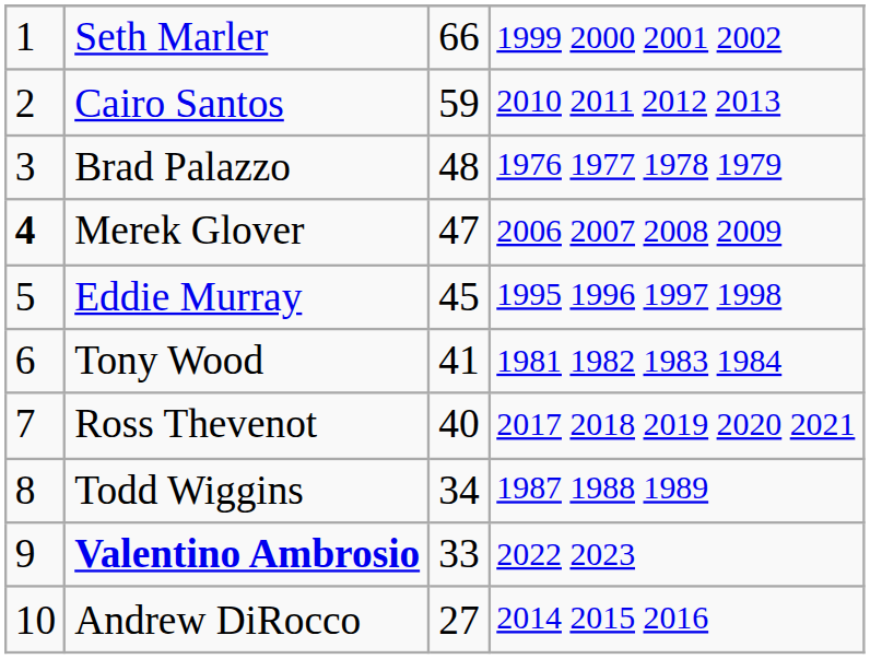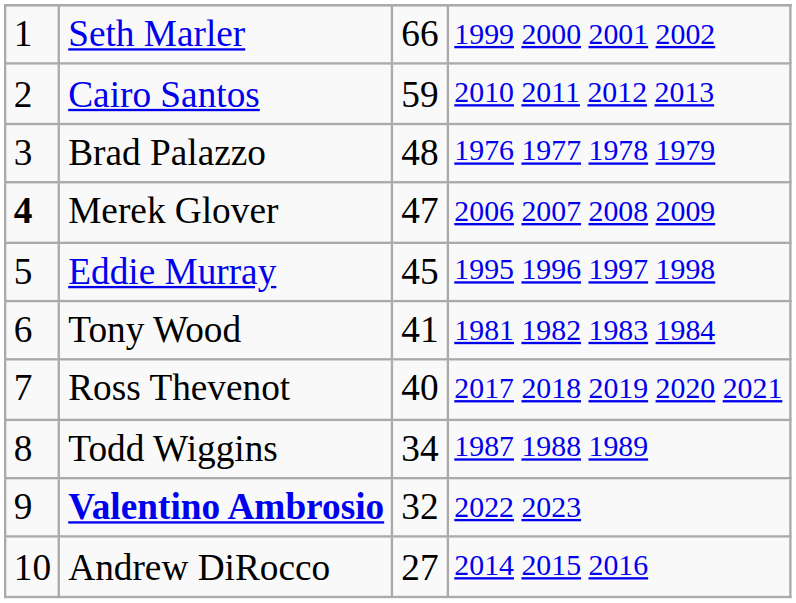 <table class="wikitable">
 <tr>
 </tr>
 <tr>
 <td>1</td>
 <td><a href='#'>Seth Marler</a></td>
 <td>66</td>
 <td style="font-size:80%;"><a href='#'>1999</a> <a href='#'>2000</a> <a href='#'>2001</a> <a href='#'>2002</a></td>
 </tr>
 <tr>
 <td>2</td>
 <td><a href='#'>Cairo Santos</a></td>
 <td>59</td>
 <td style="font-size:80%;"><a href='#'>2010</a> <a href='#'>2011</a> <a href='#'>2012</a> <a href='#'>2013</a></td>
 </tr>
 <tr>
 <td>3</td>
 <td>Brad Palazzo</td>
 <td>48</td>
 <td style="font-size:80%;"><a href='#'>1976</a> <a href='#'>1977</a> <a href='#'>1978</a> <a href='#'>1979</a></td>
 </tr>
 <tr>
 <td><strong>4</strong></td>
 <td>Merek Glover</td>
 <td>47</td>
 <td style="font-size:80%;"><a href='#'>2006</a> <a href='#'>2007</a> <a href='#'>2008</a> <a href='#'>2009</a></td>
 </tr>
 <tr>
 <td>5</td>
 <td><a href='#'>Eddie Murray</a></td>
 <td>45</td>
 <td style="font-size:80%;"><a href='#'>1995</a> <a href='#'>1996</a> <a href='#'>1997</a> <a href='#'>1998</a></td>
 </tr>
 <tr>
 <td>6</td>
 <td>Tony Wood</td>
 <td>41</td>
 <td style="font-size:80%;"><a href='#'>1981</a> <a href='#'>1982</a> <a href='#'>1983</a> <a href='#'>1984</a></td>
 </tr>
 <tr>
 <td>7</td>
 <td>Ross Thevenot</td>
 <td>40</td>
 <td style="font-size:80%;"><a href='#'>2017</a> <a href='#'>2018</a> <a href='#'>2019</a> <a href='#'>2020</a> <a href='#'>2021</a></td>
 </tr>
 <tr>
 <td>8</td>
 <td>Todd Wiggins</td>
 <td>34</td>
 <td style="font-size:80%;"><a href='#'>1987</a> <a href='#'>1988</a> <a href='#'>1989</a></td>
 </tr>
 <tr>
 <td>9</td>
 <td><strong><a href='#'>Valentino Ambrosio</a></strong></td>
-<td>33</td>
+<td>32</td>
 <td style="font-size:80%;"><a href='#'>2022</a> <a href='#'>2023</a></td>
 </tr>
 <tr>
 <td>10</td>
 <td>Andrew DiRocco</td>
 <td>27</td>
 <td style="font-size:80%;"><a href='#'>2014</a> <a href='#'>2015</a> <a href='#'>2016</a></td>
 </tr>
 </table>
